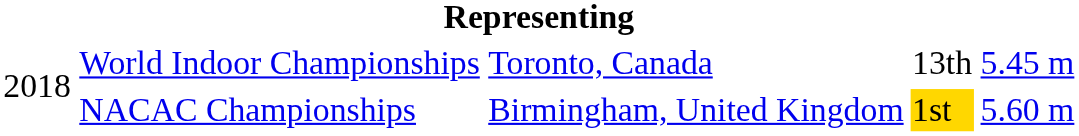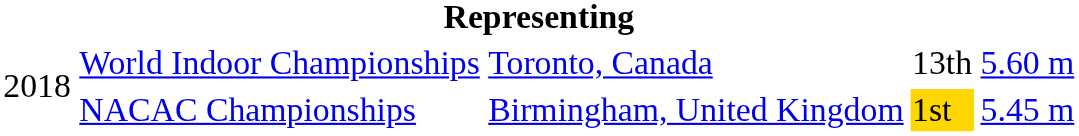 <table>
 <tr>
 <th colspan="6">Representing </th>
 </tr>
 <tr>
 <td rowspan=2>2018</td>
 <td><a href='#'>World Indoor Championships</a></td>
 <td><a href='#'>Toronto, Canada</a></td>
 <td>13th</td>
-<td><a href='#'>5.45 m</a></td>
+<td><a href='#'>5.60 m</a></td>
 </tr>
 <tr>
 <td><a href='#'>NACAC Championships</a></td>
 <td><a href='#'>Birmingham, United Kingdom</a></td>
 <td bgcolor=gold>1st</td>
-<td><a href='#'>5.60 m</a></td>
+<td><a href='#'>5.45 m</a></td>
 </tr>
 </table>
